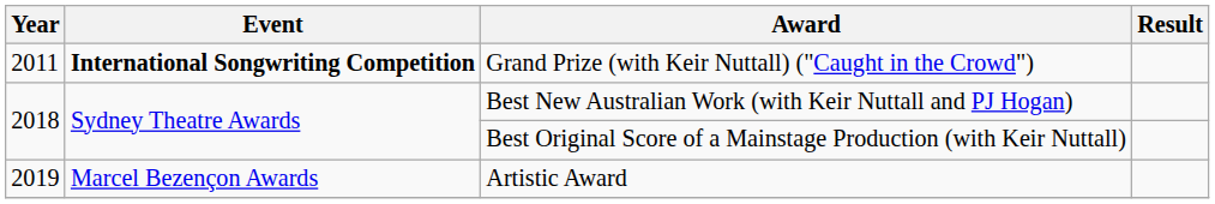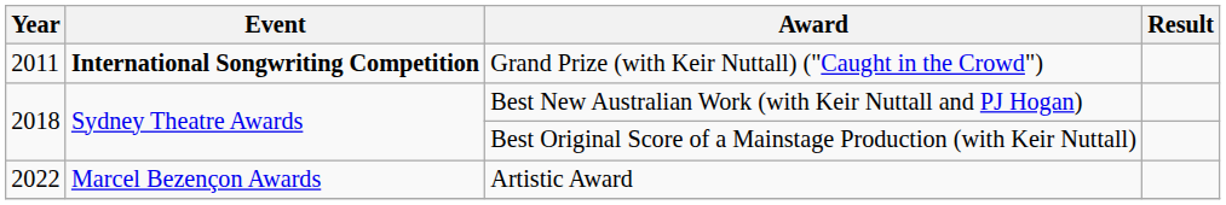 <table class="wikitable">
 <tr>
 <th>Year</th>
 <th>Event</th>
 <th>Award</th>
 <th>Result</th>
 </tr>
 <tr>
 <td>2011</td>
 <td><strong>International Songwriting Competition</strong></td>
 <td>Grand Prize (with Keir Nuttall) ("<a href='#'>Caught in the Crowd</a>")</td>
 <td></td>
 </tr>
 <tr>
 <td rowspan="2">2018</td>
 <td rowspan="2"><a href='#'>Sydney Theatre Awards</a></td>
 <td>Best New Australian Work (with Keir Nuttall and <a href='#'>PJ Hogan</a>)</td>
 <td></td>
 </tr>
 <tr>
 <td>Best Original Score of a Mainstage Production (with Keir Nuttall)</td>
 <td></td>
 </tr>
 <tr>
-<td>2019</td>
+<td>2022</td>
 <td><a href='#'>Marcel Bezençon Awards</a></td>
 <td>Artistic Award</td>
 <td></td>
 </tr>
 <tr>
 </tr>
 </table>
